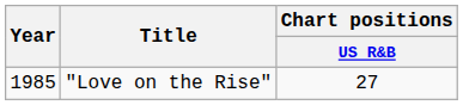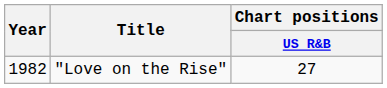 <table class="wikitable">
 <tr>
 <th rowspan="2">Year</th>
 <th rowspan="2">Title</th>
 <th>Chart positions</th>
 </tr>
 <tr>
 <th><small><a href='#'>US R&B</a></small></th>
 </tr>
 <tr>
-<td>1985</td>
+<td>1982</td>
 <td>"Love on the Rise"</td>
 <td align=center>27</td>
 </tr>
 </table>
